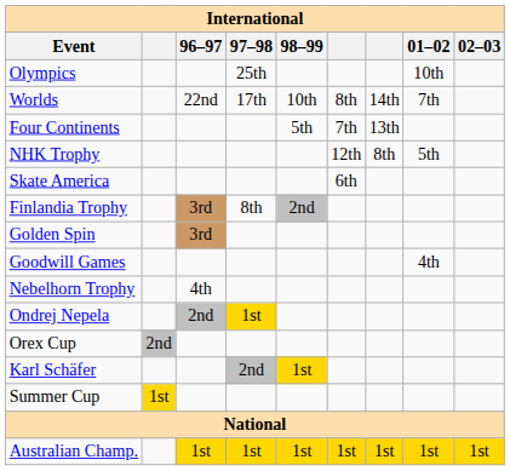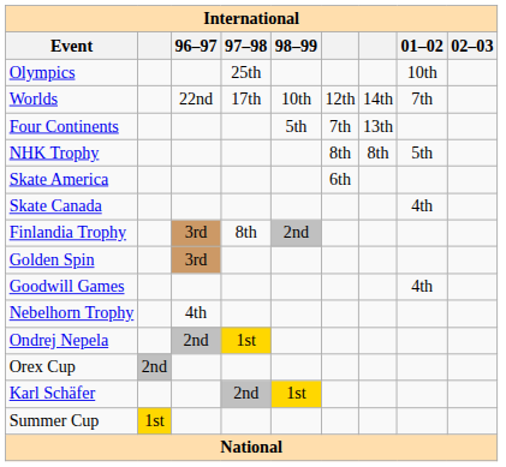 <table class="wikitable" style="text-align:center">
 <tr>
 <th style="background-color: #ffdead; " colspan=9 align=center>International</th>
 </tr>
 <tr>
 <th>Event</th>
 <th></th>
 <th>96–97</th>
 <th>97–98</th>
 <th>98–99</th>
 <th></th>
 <th></th>
 <th>01–02</th>
 <th>02–03</th>
 </tr>
 <tr>
 <td align=left><a href='#'>Olympics</a></td>
 <td></td>
 <td></td>
 <td>25th</td>
 <td></td>
 <td></td>
 <td></td>
 <td>10th</td>
 <td></td>
 </tr>
 <tr>
 <td align=left><a href='#'>Worlds</a></td>
 <td></td>
 <td>22nd</td>
 <td>17th</td>
 <td>10th</td>
-<td>8th</td>
+<td>12th</td>
 <td>14th</td>
 <td>7th</td>
 <td></td>
 </tr>
 <tr>
 <td align=left><a href='#'>Four Continents</a></td>
 <td></td>
 <td></td>
 <td></td>
 <td>5th</td>
 <td>7th</td>
 <td>13th</td>
 <td></td>
 <td></td>
 </tr>
 <tr>
 <td align=left> <a href='#'>NHK Trophy</a></td>
 <td></td>
 <td></td>
 <td></td>
 <td></td>
-<td>12th</td>
+<td>8th</td>
 <td>8th</td>
 <td>5th</td>
 <td></td>
 </tr>
 <tr>
 <td align=left> <a href='#'>Skate America</a></td>
 <td></td>
 <td></td>
 <td></td>
 <td></td>
 <td>6th</td>
 <td></td>
 <td></td>
+<td></td>
+</tr>
+<tr>
+<td align=left> <a href='#'>Skate Canada</a></td>
+<td></td>
+<td></td>
+<td></td>
+<td></td>
+<td></td>
+<td></td>
+<td>4th</td>
 <td></td>
 </tr>
 <tr>
 <td align=left><a href='#'>Finlandia Trophy</a></td>
 <td></td>
 <td bgcolor=cc9966>3rd</td>
 <td>8th</td>
 <td bgcolor=silver>2nd</td>
 <td></td>
 <td></td>
 <td></td>
 <td></td>
 </tr>
 <tr>
 <td align=left><a href='#'>Golden Spin</a></td>
 <td></td>
 <td bgcolor=cc9966>3rd</td>
 <td></td>
 <td></td>
 <td></td>
 <td></td>
 <td></td>
 <td></td>
 </tr>
 <tr>
 <td align=left><a href='#'>Goodwill Games</a></td>
 <td></td>
 <td></td>
 <td></td>
 <td></td>
 <td></td>
 <td></td>
 <td>4th</td>
 <td></td>
 </tr>
 <tr>
 <td align=left><a href='#'>Nebelhorn Trophy</a></td>
 <td></td>
 <td>4th</td>
 <td></td>
 <td></td>
 <td></td>
 <td></td>
 <td></td>
 <td></td>
 </tr>
 <tr>
 <td align=left><a href='#'>Ondrej Nepela</a></td>
 <td></td>
 <td bgcolor=silver>2nd</td>
 <td bgcolor=gold>1st</td>
 <td></td>
 <td></td>
 <td></td>
 <td></td>
 <td></td>
 </tr>
 <tr>
 <td align=left>Orex Cup</td>
 <td bgcolor=silver>2nd</td>
 <td></td>
 <td></td>
 <td></td>
 <td></td>
 <td></td>
 <td></td>
 <td></td>
 </tr>
 <tr>
 <td align=left><a href='#'>Karl Schäfer</a></td>
 <td></td>
 <td></td>
 <td bgcolor=silver>2nd</td>
 <td bgcolor=gold>1st</td>
 <td></td>
 <td></td>
 <td></td>
 <td></td>
 </tr>
 <tr>
 <td align=left>Summer Cup</td>
 <td bgcolor=gold>1st</td>
 <td></td>
 <td></td>
 <td></td>
 <td></td>
 <td></td>
 <td></td>
 <td></td>
 </tr>
 <tr>
 <th style="background-color: #ffdead; " colspan=9 align=center>National</th>
 </tr>
-<tr>
-<td align=left><a href='#'>Australian Champ.</a></td>
-<td></td>
-<td bgcolor=gold>1st</td>
-<td bgcolor=gold>1st</td>
-<td bgcolor=gold>1st</td>
-<td bgcolor=gold>1st</td>
-<td bgcolor=gold>1st</td>
-<td bgcolor=gold>1st</td>
-<td bgcolor=gold>1st</td>
-</tr>
 </table>
